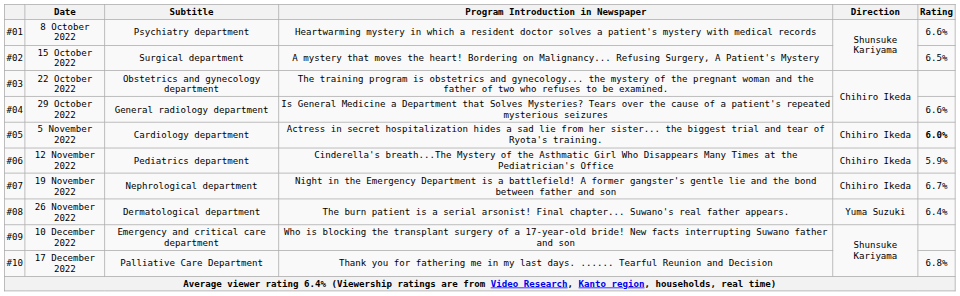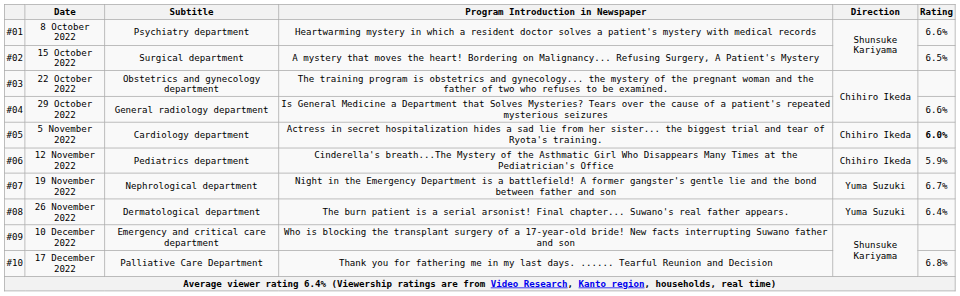 <table class="wikitable" style="text-align:center; font-size:small;">
 <tr>
 <th></th>
 <th>Date</th>
 <th>Subtitle</th>
 <th>Program Introduction in Newspaper</th>
 <th>Direction</th>
 <th>Rating</th>
 </tr>
 <tr>
 <td>#01</td>
 <td>8 October 2022</td>
 <td>Psychiatry department</td>
 <td>Heartwarming mystery in which a resident doctor solves a patient's mystery with medical records</td>
 <td rowspan="2">Shunsuke Kariyama</td>
 <td>6.6%</td>
 </tr>
 <tr>
 <td>#02</td>
 <td>15 October 2022</td>
 <td>Surgical department</td>
 <td>A mystery that moves the heart! Bordering on Malignancy... Refusing Surgery, A Patient's Mystery</td>
 <td>6.5%</td>
 </tr>
 <tr>
 <td>#03</td>
 <td>22 October 2022</td>
 <td>Obstetrics and gynecology department</td>
 <td>The training program is obstetrics and gynecology... the mystery of the pregnant woman and the father of two who refuses to be examined.</td>
 <td rowspan="2">Chihiro Ikeda</td>
 <td></td>
 </tr>
 <tr>
 <td>#04</td>
 <td>29 October 2022</td>
 <td>General radiology department</td>
 <td>Is General Medicine a Department that Solves Mysteries? Tears over the cause of a patient's repeated mysterious seizures</td>
 <td>6.6%</td>
 </tr>
 <tr>
 <td>#05</td>
 <td>5 November 2022</td>
 <td>Cardiology department</td>
 <td>Actress in secret hospitalization hides a sad lie from her sister... the biggest trial and tear of Ryota's training.</td>
 <td>Chihiro Ikeda</td>
 <td><strong>6.0%</strong></td>
 </tr>
 <tr>
 <td>#06</td>
 <td>12 November 2022</td>
 <td>Pediatrics department</td>
 <td>Cinderella's breath...The Mystery of the Asthmatic Girl Who Disappears Many Times at the Pediatrician's Office</td>
 <td>Chihiro Ikeda</td>
 <td>5.9%</td>
 </tr>
 <tr>
 <td>#07</td>
 <td>19 November 2022</td>
 <td>Nephrological department</td>
 <td>Night in the Emergency Department is a battlefield! A former gangster's gentle lie and the bond between father and son</td>
-<td>Chihiro Ikeda</td>
+<td>Yuma Suzuki</td>
 <td>6.7%</td>
 </tr>
 <tr>
 <td>#08</td>
 <td>26 November 2022</td>
 <td>Dermatological department</td>
 <td>The burn patient is a serial arsonist! Final chapter... Suwano's real father appears.</td>
 <td>Yuma Suzuki</td>
 <td>6.4%</td>
 </tr>
 <tr>
 <td>#09</td>
 <td>10 December 2022</td>
 <td>Emergency and critical care department</td>
 <td>Who is blocking the transplant surgery of a 17-year-old bride! New facts interrupting Suwano father and son</td>
 <td rowspan="2">Shunsuke Kariyama</td>
 <td></td>
 </tr>
 <tr>
 <td>#10</td>
 <td>17 December 2022</td>
 <td>Palliative Care Department</td>
 <td>Thank you for fathering me in my last days. ...... Tearful Reunion and Decision</td>
 <td>6.8%</td>
 </tr>
 <tr>
 <th colspan="6">Average viewer rating 6.4% (Viewership ratings are from <a href='#'>Video Research</a>, <a href='#'>Kanto region</a>, households, real time)</th>
 </tr>
 </table>
